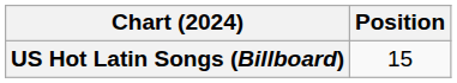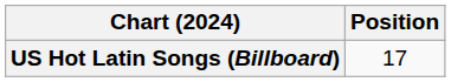 <table class="wikitable sortable plainrowheaders" style="text-align:center">
 <tr>
 <th scope="col">Chart (2024)</th>
 <th scope="col">Position</th>
 </tr>
 <tr>
 <th scope="row">US Hot Latin Songs (<em>Billboard</em>)</th>
-<td>15</td>
+<td>17</td>
 </tr>
 </table>
